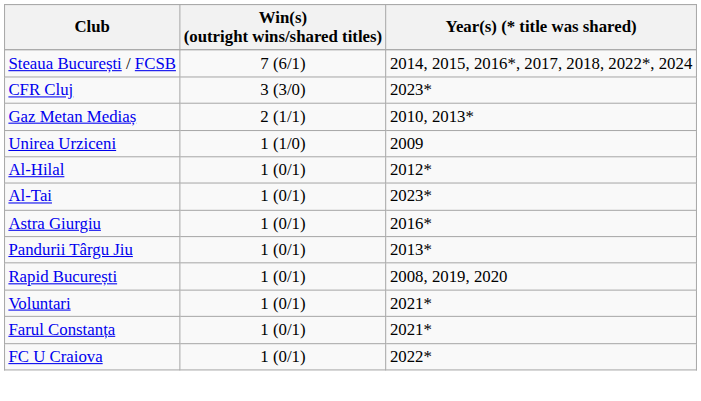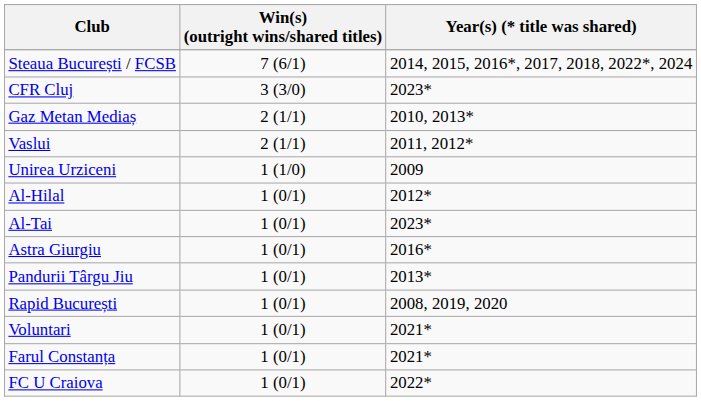 <table class="sortable wikitable plainrowheaders">
 <tr>
 </tr>
 <tr>
 <th>Club</th>
 <th>Win(s) <br> (outright wins/shared titles)</th>
 <th>Year(s) (* title was shared)</th>
 </tr>
 <tr>
 </tr>
 <tr>
 <td><a href='#'>Steaua București</a> / <a href='#'>FCSB</a></td>
 <td align="center">7 (6/1)</td>
 <td>2014, 2015, 2016*, 2017, 2018, 2022*, 2024</td>
 </tr>
 <tr>
 <td><a href='#'>CFR Cluj</a></td>
 <td align="center">3 (3/0)</td>
 <td>2023*</td>
 </tr>
 <tr>
 <td><a href='#'>Gaz Metan Mediaș</a></td>
 <td align="center">2 (1/1)</td>
 <td>2010, 2013*</td>
+</tr>
+<tr>
+<td><a href='#'>Vaslui</a></td>
+<td align="center">2 (1/1)</td>
+<td>2011, 2012*</td>
 </tr>
 <tr>
 <td><a href='#'>Unirea Urziceni</a></td>
 <td align="center">1 (1/0)</td>
 <td>2009</td>
 </tr>
 <tr>
 <td> <a href='#'>Al-Hilal</a></td>
 <td align="center">1 (0/1)</td>
 <td>2012*</td>
 </tr>
 <tr>
 <td> <a href='#'>Al-Tai</a></td>
 <td align="center">1 (0/1)</td>
 <td>2023*</td>
 </tr>
 <tr>
 <td><a href='#'>Astra Giurgiu</a></td>
 <td align="center">1 (0/1)</td>
 <td>2016*</td>
 </tr>
 <tr>
 <td><a href='#'>Pandurii Târgu Jiu</a></td>
 <td align="center">1 (0/1)</td>
 <td>2013*</td>
 </tr>
 <tr>
 <td><a href='#'>Rapid București</a></td>
 <td align="center">1 (0/1)</td>
 <td>2008, 2019, 2020</td>
 </tr>
 <tr>
 <td><a href='#'>Voluntari</a></td>
 <td align="center">1 (0/1)</td>
 <td>2021*</td>
 </tr>
 <tr>
 <td><a href='#'>Farul Constanța</a></td>
 <td align="center">1 (0/1)</td>
 <td>2021*</td>
 </tr>
 <tr>
 <td><a href='#'>FC U Craiova</a></td>
 <td align="center">1 (0/1)</td>
 <td>2022*</td>
 </tr>
 </table>
